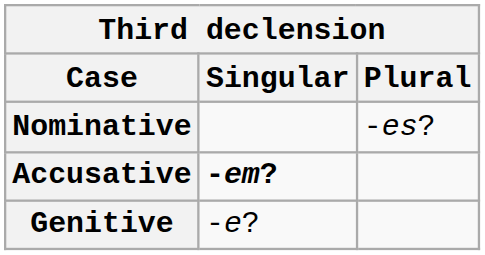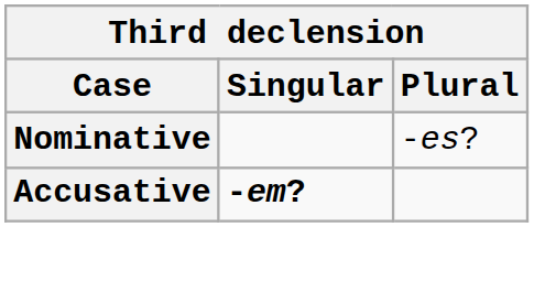 <table class="wikitable">
 <tr>
 <th colspan="3">Third declension</th>
 </tr>
 <tr>
 <th>Case</th>
 <th>Singular</th>
 <th>Plural</th>
 </tr>
 <tr>
 <th>Nominative</th>
 <td></td>
 <td>-<em>es</em>?</td>
 </tr>
 <tr>
 <th>Accusative</th>
 <td><strong>-<em>em</em>?</strong></td>
 <td></td>
 </tr>
-<tr>
-<th>Genitive</th>
-<td>-<em>e</em>?</td>
-<td></td>
-</tr>
 </table>
